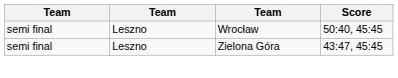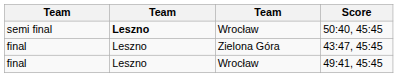 <table class="wikitable" style="font-size: 100%">
 <tr>
 <th width=150>Team</th>
 <th width=150>Team</th>
 <th width=150>Team</th>
 <th width=100>Score</th>
 </tr>
 <tr>
 <td>semi final</td>
-<td>Leszno</td>
+<td><strong>Leszno</strong></td>
 <td>Wrocław</td>
 <td>50:40, 45:45</td>
 </tr>
 <tr>
-<td>semi final</td>
+<td>final</td>
 <td>Leszno</td>
 <td>Zielona Góra</td>
 <td>43:47, 45:45</td>
 </tr>
+<tr>
+<td>final</td>
+<td>Leszno</td>
+<td>Wrocław</td>
+<td>49:41, 45:45</td>
+</tr>
 </table>
